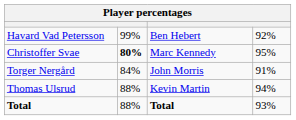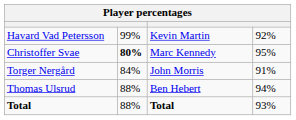 <table class="wikitable">
 <tr>
 <th colspan=4 width=400>Player percentages</th>
 </tr>
 <tr>
 <th colspan=2 width=200></th>
 <th colspan=2 width=200></th>
 </tr>
 <tr>
 <td><a href='#'>Havard Vad Petersson</a></td>
 <td>99%</td>
-<td><a href='#'>Ben Hebert</a></td>
+<td><a href='#'>Kevin Martin</a></td>
 <td>92%</td>
 </tr>
 <tr>
 <td><a href='#'>Christoffer Svae</a></td>
 <td><strong>80%</strong></td>
 <td><a href='#'>Marc Kennedy</a></td>
 <td>95%</td>
 </tr>
 <tr>
 <td><a href='#'>Torger Nergård</a></td>
 <td>84%</td>
 <td><a href='#'>John Morris</a></td>
 <td>91%</td>
 </tr>
 <tr>
 <td><a href='#'>Thomas Ulsrud</a></td>
 <td>88%</td>
-<td><a href='#'>Kevin Martin</a></td>
+<td><a href='#'>Ben Hebert</a></td>
 <td>94%</td>
 </tr>
 <tr>
 <td><strong>Total</strong></td>
 <td>88%</td>
 <td><strong>Total</strong></td>
 <td>93%</td>
 </tr>
 </table>
